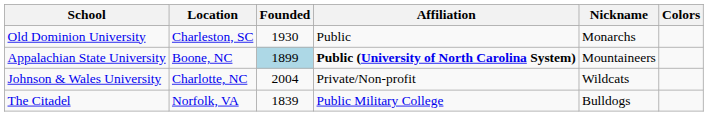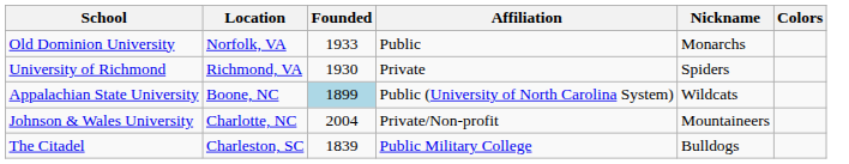 <table class="wikitable sortable">
 <tr>
 <th>School</th>
 <th>Location</th>
 <th>Founded</th>
 <th>Affiliation</th>
 <th>Nickname</th>
 <th>Colors</th>
 </tr>
 <tr>
 <td><a href='#'>Old Dominion University</a></td>
-<td><a href='#'>Charleston, SC</a></td>
-<td align=center>1930</td>
+<td><a href='#'>Norfolk, VA</a></td>
+<td align=center>1933</td>
 <td>Public</td>
 <td>Monarchs</td>
+<td> </td>
+</tr>
+<tr>
+<td><a href='#'>University of Richmond</a></td>
+<td><a href='#'>Richmond, VA</a></td>
+<td align=center>1930</td>
+<td>Private</td>
+<td>Spiders</td>
 <td> </td>
 </tr>
 <tr>
 <td><a href='#'>Appalachian State University</a></td>
 <td><a href='#'>Boone, NC</a></td>
 <td align=center style="background: lightblue;">1899</td>
-<td><strong>Public (<a href='#'>University of North Carolina</a> System)</strong></td>
-<td>Mountaineers</td>
+<td>Public (<a href='#'>University of North Carolina</a> System)</td>
+<td>Wildcats</td>
 <td> </td>
 </tr>
 <tr>
 <td><a href='#'>Johnson & Wales University</a></td>
 <td><a href='#'>Charlotte, NC</a></td>
 <td align=center>2004</td>
 <td>Private/Non-profit</td>
-<td>Wildcats</td>
+<td>Mountaineers</td>
 <td> </td>
 </tr>
 <tr>
 <td><a href='#'>The Citadel</a></td>
-<td><a href='#'>Norfolk, VA</a></td>
+<td><a href='#'>Charleston, SC</a></td>
 <td align=center>1839</td>
 <td><a href='#'>Public Military College</a></td>
 <td>Bulldogs</td>
 <td> </td>
 </tr>
 </table>
